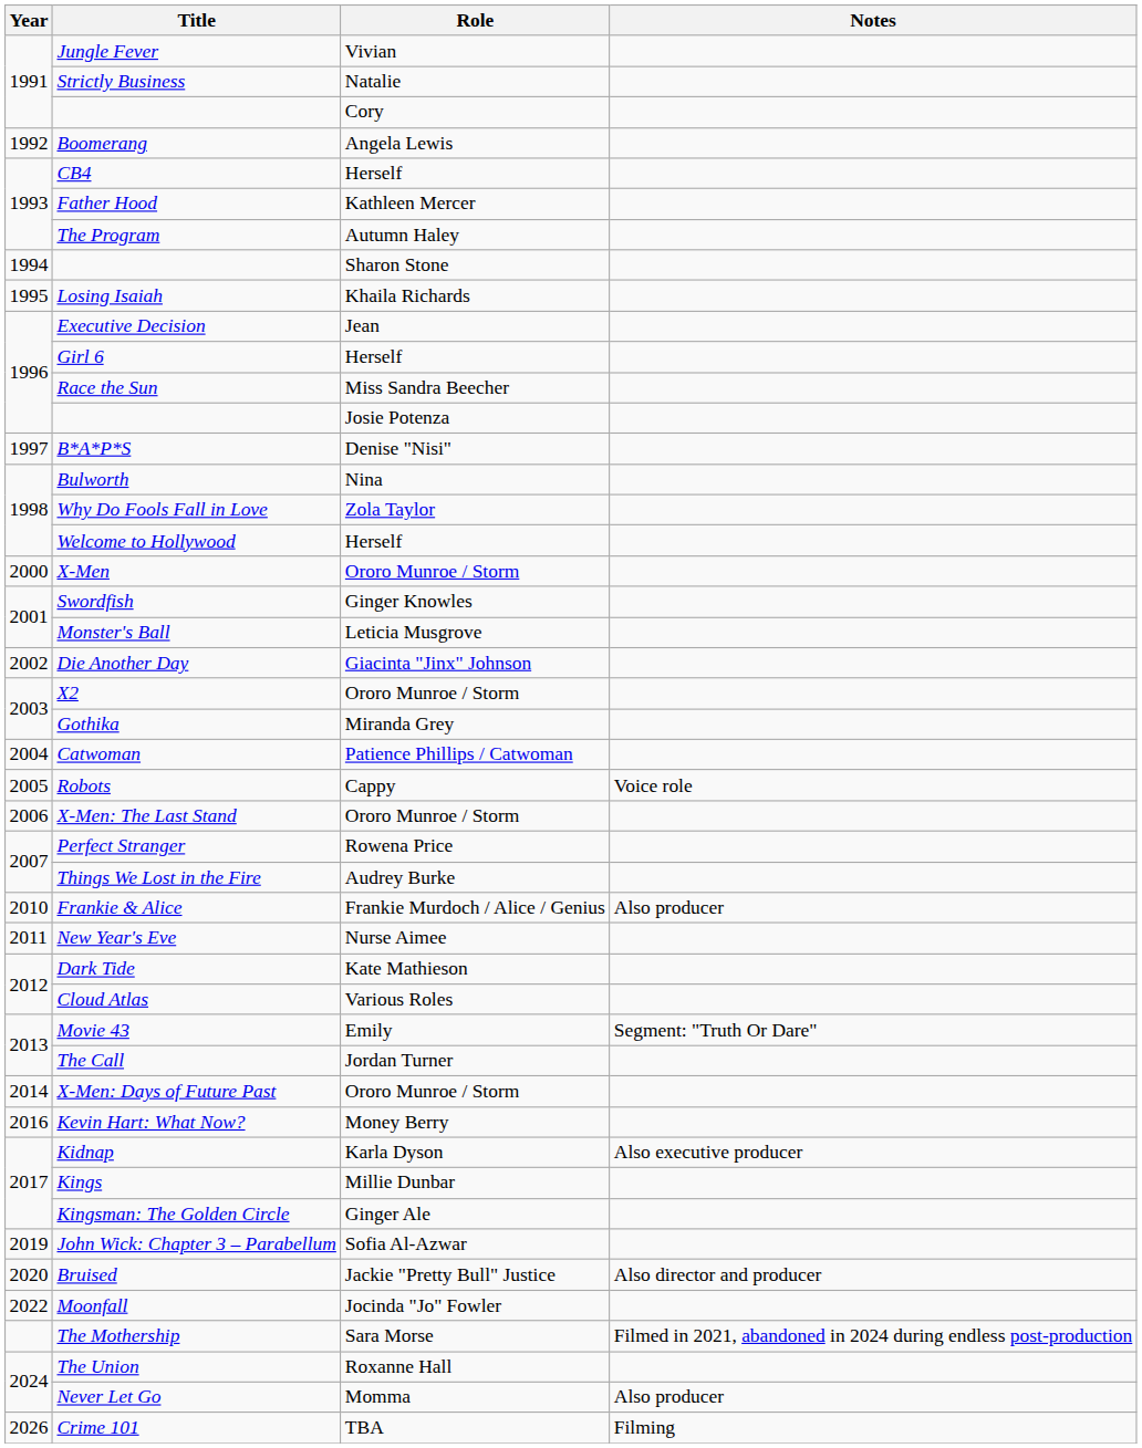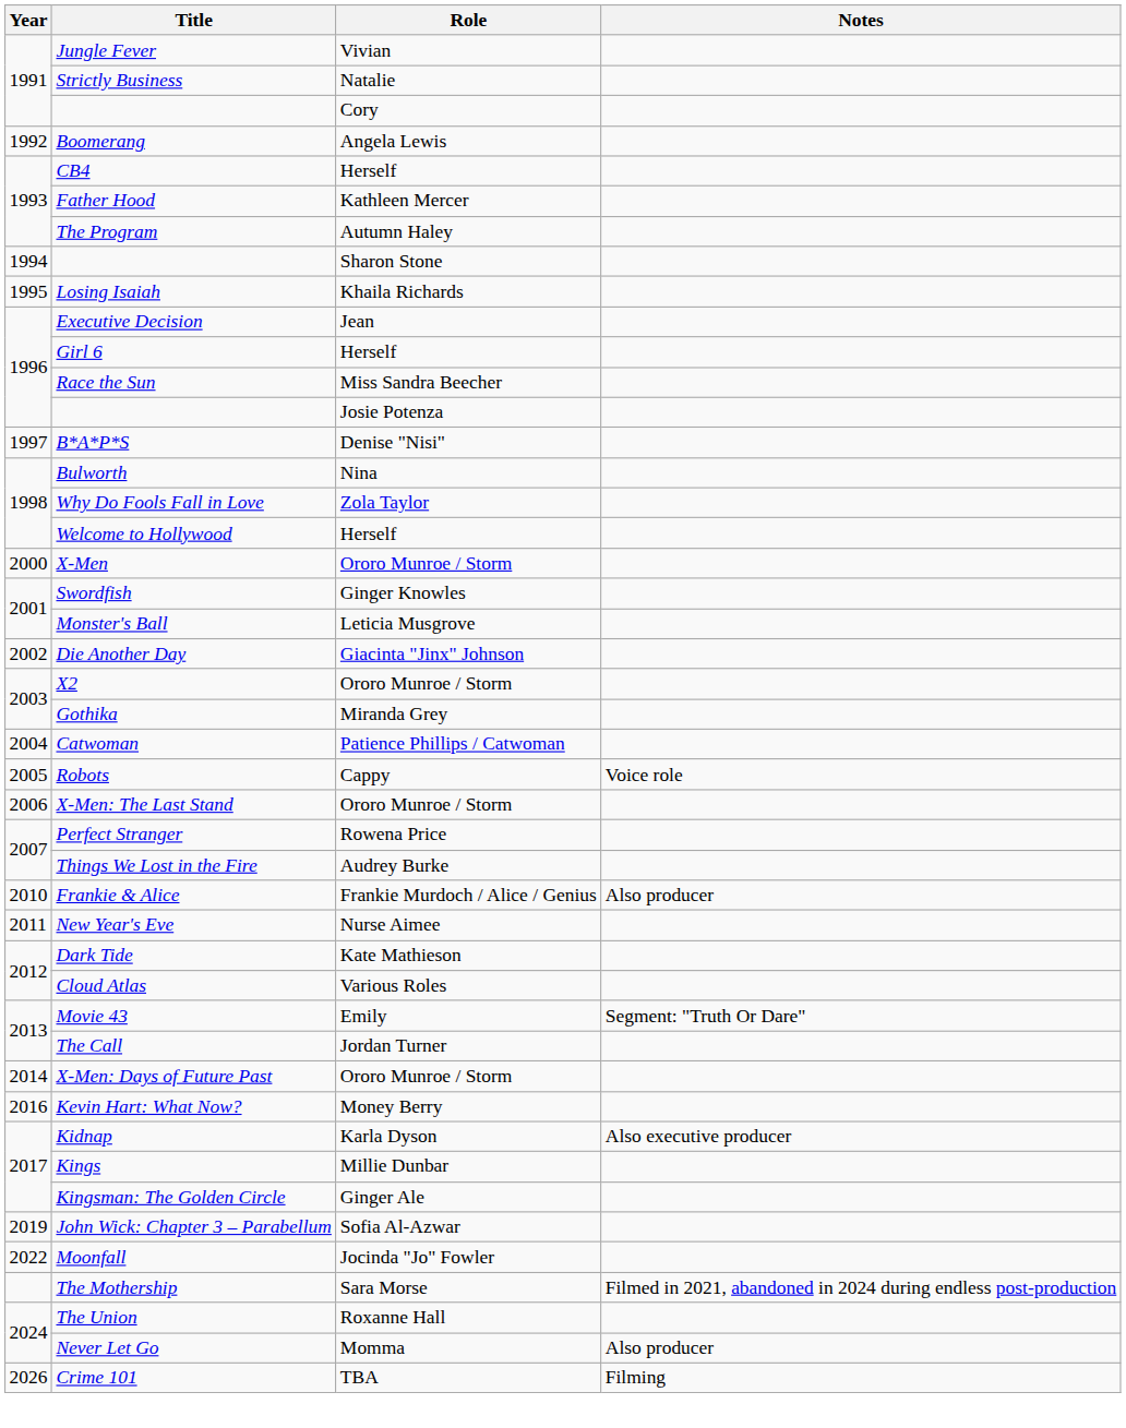 <table class="wikitable sortable plainrowheaders">
 <tr>
 <th>Year</th>
 <th>Title</th>
 <th>Role</th>
 <th>Notes</th>
 </tr>
 <tr>
 <td rowspan="3">1991</td>
 <td><em><a href='#'>Jungle Fever</a></em></td>
 <td>Vivian</td>
 <td></td>
 </tr>
 <tr>
 <td><em><a href='#'>Strictly Business</a></em></td>
 <td>Natalie</td>
 <td></td>
 </tr>
 <tr>
 <td><em></em></td>
 <td>Cory</td>
 <td></td>
 </tr>
 <tr>
 <td>1992</td>
 <td><em><a href='#'>Boomerang</a></em></td>
 <td>Angela Lewis</td>
 <td></td>
 </tr>
 <tr>
 <td rowspan="3">1993</td>
 <td><em><a href='#'>CB4</a></em></td>
 <td>Herself</td>
 <td></td>
 </tr>
 <tr>
 <td><em><a href='#'>Father Hood</a></em></td>
 <td>Kathleen Mercer</td>
 <td></td>
 </tr>
 <tr>
 <td data-sort-value="Program, The"><em><a href='#'>The Program</a></em></td>
 <td>Autumn Haley</td>
 <td></td>
 </tr>
 <tr>
 <td>1994</td>
 <td><em></em></td>
 <td>Sharon Stone</td>
 <td></td>
 </tr>
 <tr>
 <td>1995</td>
 <td><em><a href='#'>Losing Isaiah</a></em></td>
 <td>Khaila Richards</td>
 <td></td>
 </tr>
 <tr>
 <td rowspan="4">1996</td>
 <td><em><a href='#'>Executive Decision</a></em></td>
 <td>Jean</td>
 <td></td>
 </tr>
 <tr>
 <td><em><a href='#'>Girl 6</a></em></td>
 <td>Herself</td>
 <td></td>
 </tr>
 <tr>
 <td><em><a href='#'>Race the Sun</a></em></td>
 <td>Miss Sandra Beecher</td>
 <td></td>
 </tr>
 <tr>
 <td><em></em></td>
 <td>Josie Potenza</td>
 <td></td>
 </tr>
 <tr>
 <td>1997</td>
 <td><em><a href='#'>B*A*P*S</a></em></td>
 <td>Denise "Nisi"</td>
 <td></td>
 </tr>
 <tr>
 <td rowspan="3">1998</td>
 <td><em><a href='#'>Bulworth</a></em></td>
 <td>Nina</td>
 <td></td>
 </tr>
 <tr>
 <td><em><a href='#'>Why Do Fools Fall in Love</a></em></td>
 <td><a href='#'>Zola Taylor</a></td>
 <td></td>
 </tr>
 <tr>
 <td><em><a href='#'>Welcome to Hollywood</a></em></td>
 <td>Herself</td>
 <td></td>
 </tr>
 <tr>
 <td>2000</td>
 <td><em><a href='#'>X-Men</a></em></td>
 <td><a href='#'>Ororo Munroe / Storm</a></td>
 <td></td>
 </tr>
 <tr>
 <td rowspan="2">2001</td>
 <td><em><a href='#'>Swordfish</a></em></td>
 <td>Ginger Knowles</td>
 <td></td>
 </tr>
 <tr>
 <td><em><a href='#'>Monster's Ball</a></em></td>
 <td>Leticia Musgrove</td>
 <td></td>
 </tr>
 <tr>
 <td>2002</td>
 <td><em><a href='#'>Die Another Day</a></em></td>
 <td><a href='#'>Giacinta "Jinx" Johnson</a></td>
 <td></td>
 </tr>
 <tr>
 <td rowspan="2">2003</td>
 <td><em><a href='#'>X2</a></em></td>
 <td>Ororo Munroe / Storm</td>
 <td></td>
 </tr>
 <tr>
 <td><em><a href='#'>Gothika</a></em></td>
 <td>Miranda Grey</td>
 <td></td>
 </tr>
 <tr>
 <td>2004</td>
 <td><em><a href='#'>Catwoman</a></em></td>
 <td><a href='#'>Patience Phillips / Catwoman</a></td>
 <td></td>
 </tr>
 <tr>
 <td>2005</td>
 <td><em><a href='#'>Robots</a></em></td>
 <td>Cappy</td>
 <td>Voice role</td>
 </tr>
 <tr>
 <td>2006</td>
 <td><em><a href='#'>X-Men: The Last Stand</a></em></td>
 <td>Ororo Munroe / Storm</td>
 <td></td>
 </tr>
 <tr>
 <td rowspan="2">2007</td>
 <td><em><a href='#'>Perfect Stranger</a></em></td>
 <td>Rowena Price</td>
 <td></td>
 </tr>
 <tr>
 <td><em><a href='#'>Things We Lost in the Fire</a></em></td>
 <td>Audrey Burke</td>
 <td></td>
 </tr>
 <tr>
 <td>2010</td>
 <td><em><a href='#'>Frankie & Alice</a></em></td>
 <td>Frankie Murdoch / Alice / Genius</td>
 <td>Also producer</td>
 </tr>
 <tr>
 <td>2011</td>
 <td><em><a href='#'>New Year's Eve</a></em></td>
 <td>Nurse Aimee</td>
 <td></td>
 </tr>
 <tr>
 <td rowspan="2">2012</td>
 <td><em><a href='#'>Dark Tide</a></em></td>
 <td>Kate Mathieson</td>
 <td></td>
 </tr>
 <tr>
 <td><em><a href='#'>Cloud Atlas</a></em></td>
 <td>Various Roles</td>
 <td></td>
 </tr>
 <tr>
 <td rowspan="2">2013</td>
 <td><em><a href='#'>Movie 43</a></em></td>
 <td>Emily</td>
 <td>Segment: "Truth Or Dare"</td>
 </tr>
 <tr>
 <td data-sort-value="Call, The"><em><a href='#'>The Call</a></em></td>
 <td>Jordan Turner</td>
 <td></td>
 </tr>
 <tr>
 <td>2014</td>
 <td><em><a href='#'>X-Men: Days of Future Past</a></em></td>
 <td>Ororo Munroe / Storm</td>
 <td></td>
 </tr>
 <tr>
 <td>2016</td>
 <td><em><a href='#'>Kevin Hart: What Now?</a></em></td>
 <td>Money Berry</td>
 <td></td>
 </tr>
 <tr>
 <td rowspan="3">2017</td>
 <td><em><a href='#'>Kidnap</a></em></td>
 <td>Karla Dyson</td>
 <td>Also executive producer</td>
 </tr>
 <tr>
 <td><em><a href='#'>Kings</a></em></td>
 <td>Millie Dunbar</td>
 <td></td>
 </tr>
 <tr>
 <td><em><a href='#'>Kingsman: The Golden Circle</a></em></td>
 <td>Ginger Ale</td>
 <td></td>
 </tr>
 <tr>
 <td>2019</td>
 <td><em><a href='#'>John Wick: Chapter 3 – Parabellum</a></em></td>
 <td>Sofia Al-Azwar</td>
 <td></td>
 </tr>
 <tr>
-<td>2020</td>
-<td><em><a href='#'>Bruised</a></em></td>
-<td>Jackie "Pretty Bull" Justice</td>
-<td>Also director and producer</td>
-</tr>
-<tr>
 <td>2022</td>
 <td><em><a href='#'>Moonfall</a></em></td>
 <td>Jocinda "Jo" Fowler</td>
 <td></td>
 </tr>
 <tr>
 <td></td>
 <td data-sort-value="Mothership, The"><em><a href='#'>The Mothership</a></em></td>
 <td>Sara Morse</td>
 <td>Filmed in 2021, <a href='#'>abandoned</a> in 2024 during endless <a href='#'>post-production</a></td>
 </tr>
 <tr>
 <td rowspan="2">2024</td>
 <td data-sort-value="Union, The"><em><a href='#'>The Union</a></em></td>
 <td>Roxanne Hall</td>
 <td></td>
 </tr>
 <tr>
 <td><em><a href='#'>Never Let Go</a></em></td>
 <td>Momma</td>
 <td>Also producer</td>
 </tr>
 <tr>
 <td>2026</td>
 <td><em><a href='#'>Crime 101</a></em></td>
 <td>TBA</td>
 <td>Filming</td>
 </tr>
 </table>
